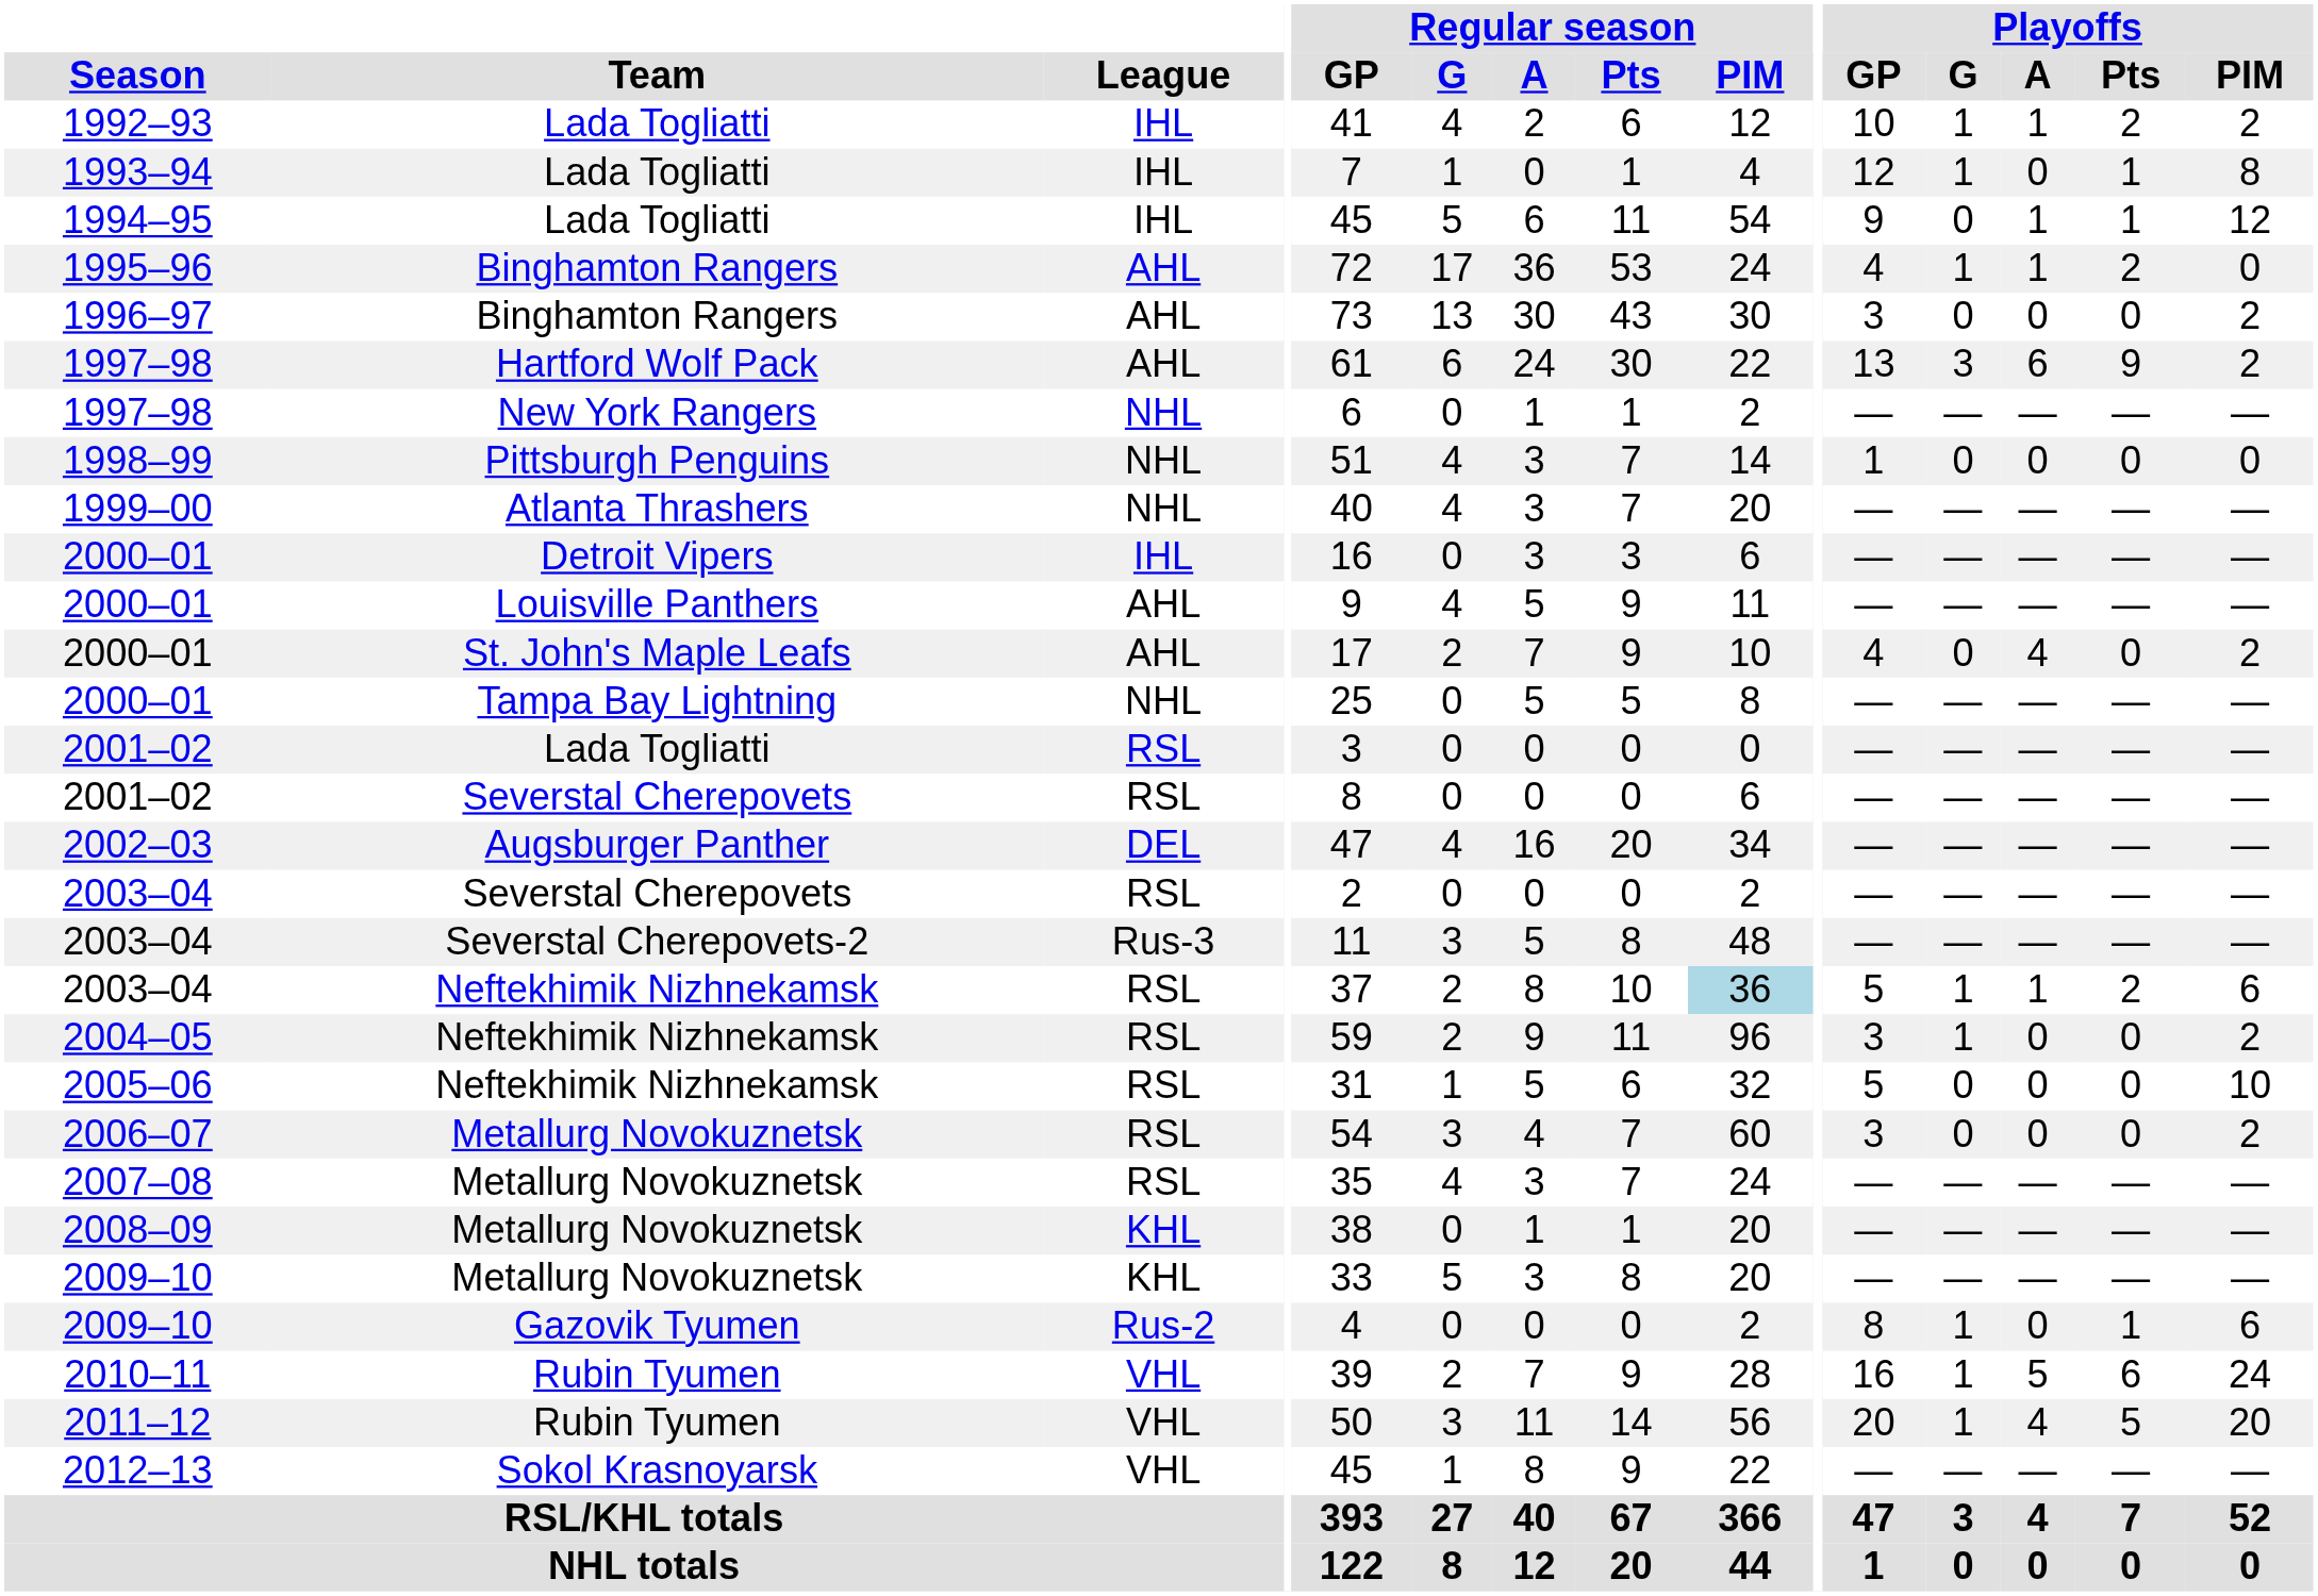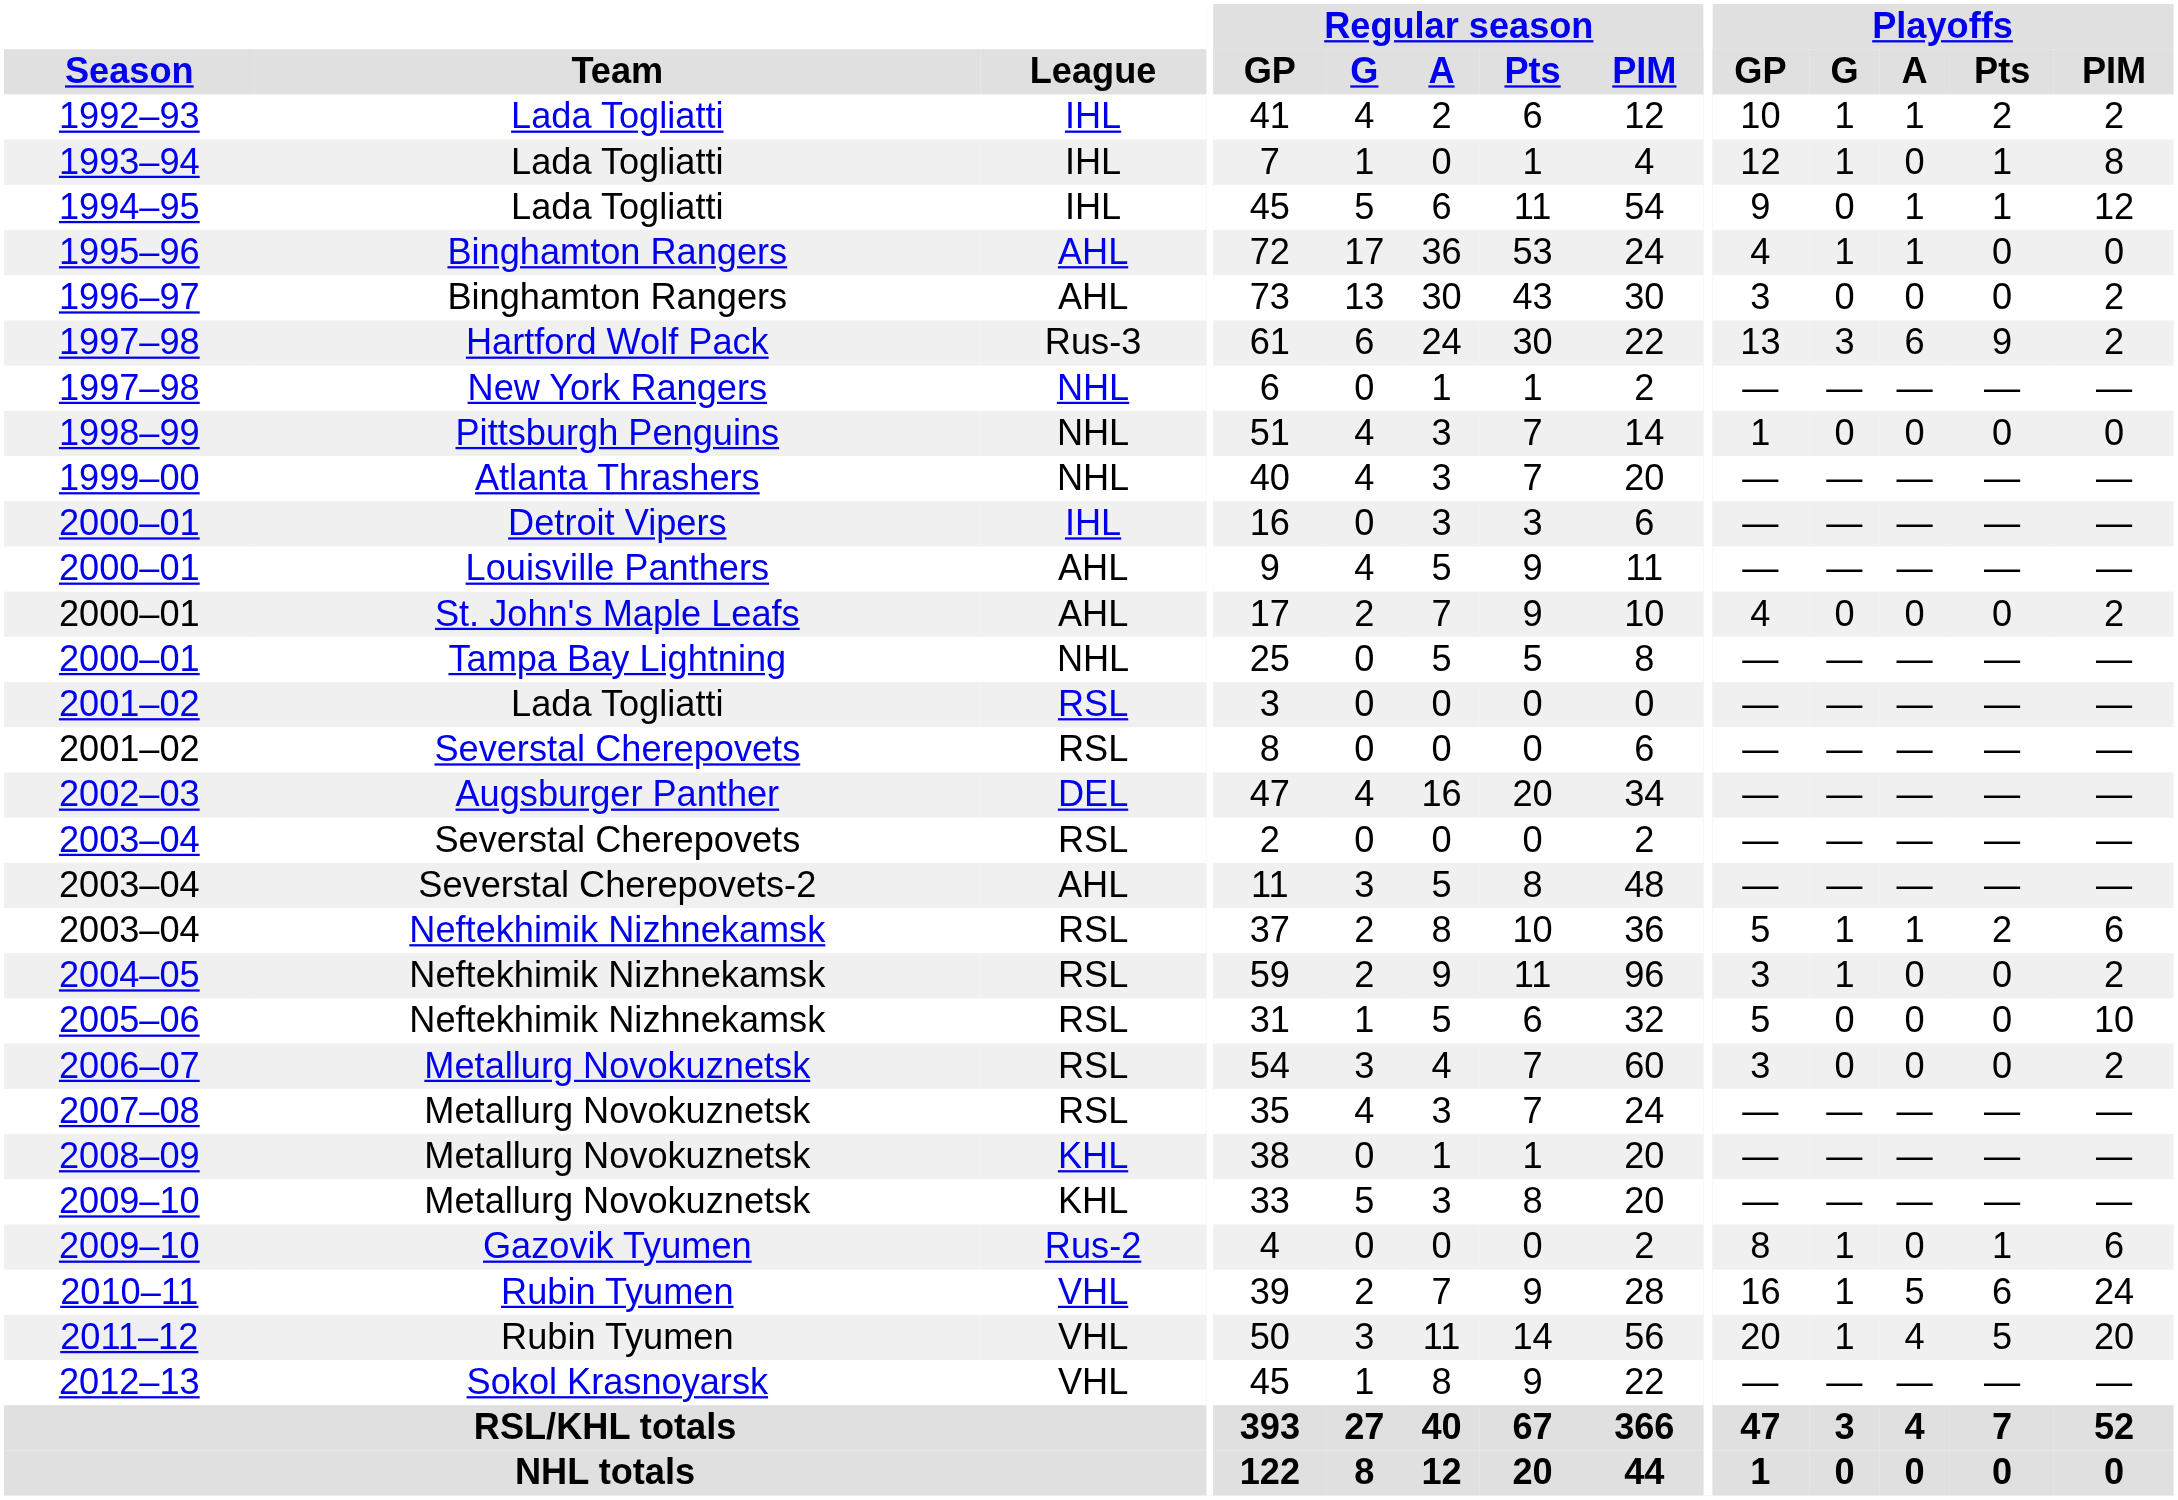 <table border="0" cellpadding="1" cellspacing="0" style="text-align:center; width:60em">
 <tr bgcolor="#e0e0e0">
 <th colspan="3" bgcolor="#ffffff"></th>
 <th rowspan="100" bgcolor="#ffffff"></th>
 <th colspan="5"><a href='#'>Regular season</a></th>
 <th rowspan="100" bgcolor="#ffffff"></th>
 <th colspan="5"><a href='#'>Playoffs</a></th>
 </tr>
 <tr bgcolor="#e0e0e0">
 <th><a href='#'>Season</a></th>
 <th>Team</th>
 <th>League</th>
 <th>GP</th>
 <th><a href='#'>G</a></th>
 <th><a href='#'>A</a></th>
 <th><a href='#'>Pts</a></th>
 <th><a href='#'>PIM</a></th>
 <th>GP</th>
 <th>G</th>
 <th>A</th>
 <th>Pts</th>
 <th>PIM</th>
 </tr>
 <tr>
 <td><a href='#'>1992–93</a></td>
 <td><a href='#'>Lada Togliatti</a></td>
 <td><a href='#'>IHL</a></td>
 <td>41</td>
 <td>4</td>
 <td>2</td>
 <td>6</td>
 <td>12</td>
 <td>10</td>
 <td>1</td>
 <td>1</td>
 <td>2</td>
 <td>2</td>
 </tr>
 <tr bgcolor="#f0f0f0">
 <td><a href='#'>1993–94</a></td>
 <td>Lada Togliatti</td>
 <td>IHL</td>
 <td>7</td>
 <td>1</td>
 <td>0</td>
 <td>1</td>
 <td>4</td>
 <td>12</td>
 <td>1</td>
 <td>0</td>
 <td>1</td>
 <td>8</td>
 </tr>
 <tr>
 <td><a href='#'>1994–95</a></td>
 <td>Lada Togliatti</td>
 <td>IHL</td>
 <td>45</td>
 <td>5</td>
 <td>6</td>
 <td>11</td>
 <td>54</td>
 <td>9</td>
 <td>0</td>
 <td>1</td>
 <td>1</td>
 <td>12</td>
 </tr>
 <tr bgcolor="#f0f0f0">
 <td><a href='#'>1995–96</a></td>
 <td><a href='#'>Binghamton Rangers</a></td>
 <td><a href='#'>AHL</a></td>
 <td>72</td>
 <td>17</td>
 <td>36</td>
 <td>53</td>
 <td>24</td>
 <td>4</td>
 <td>1</td>
 <td>1</td>
-<td>2</td>
+<td>0</td>
 <td>0</td>
 </tr>
 <tr>
 <td><a href='#'>1996–97</a></td>
 <td>Binghamton Rangers</td>
 <td>AHL</td>
 <td>73</td>
 <td>13</td>
 <td>30</td>
 <td>43</td>
 <td>30</td>
 <td>3</td>
 <td>0</td>
 <td>0</td>
 <td>0</td>
 <td>2</td>
 </tr>
 <tr bgcolor="#f0f0f0">
 <td><a href='#'>1997–98</a></td>
 <td><a href='#'>Hartford Wolf Pack</a></td>
-<td>AHL</td>
+<td>Rus-3</td>
 <td>61</td>
 <td>6</td>
 <td>24</td>
 <td>30</td>
 <td>22</td>
 <td>13</td>
 <td>3</td>
 <td>6</td>
 <td>9</td>
 <td>2</td>
 </tr>
 <tr>
 <td><a href='#'>1997–98</a></td>
 <td><a href='#'>New York Rangers</a></td>
 <td><a href='#'>NHL</a></td>
 <td>6</td>
 <td>0</td>
 <td>1</td>
 <td>1</td>
 <td>2</td>
 <td>—</td>
 <td>—</td>
 <td>—</td>
 <td>—</td>
 <td>—</td>
 </tr>
 <tr bgcolor="#f0f0f0">
 <td><a href='#'>1998–99</a></td>
 <td><a href='#'>Pittsburgh Penguins</a></td>
 <td>NHL</td>
 <td>51</td>
 <td>4</td>
 <td>3</td>
 <td>7</td>
 <td>14</td>
 <td>1</td>
 <td>0</td>
 <td>0</td>
 <td>0</td>
 <td>0</td>
 </tr>
 <tr>
 <td><a href='#'>1999–00</a></td>
 <td><a href='#'>Atlanta Thrashers</a></td>
 <td>NHL</td>
 <td>40</td>
 <td>4</td>
 <td>3</td>
 <td>7</td>
 <td>20</td>
 <td>—</td>
 <td>—</td>
 <td>—</td>
 <td>—</td>
 <td>—</td>
 </tr>
 <tr bgcolor="#f0f0f0">
 <td><a href='#'>2000–01</a></td>
 <td><a href='#'>Detroit Vipers</a></td>
 <td><a href='#'>IHL</a></td>
 <td>16</td>
 <td>0</td>
 <td>3</td>
 <td>3</td>
 <td>6</td>
 <td>—</td>
 <td>—</td>
 <td>—</td>
 <td>—</td>
 <td>—</td>
 </tr>
 <tr>
 <td><a href='#'>2000–01</a></td>
 <td><a href='#'>Louisville Panthers</a></td>
 <td>AHL</td>
 <td>9</td>
 <td>4</td>
 <td>5</td>
 <td>9</td>
 <td>11</td>
 <td>—</td>
 <td>—</td>
 <td>—</td>
 <td>—</td>
 <td>—</td>
 </tr>
 <tr bgcolor="#f0f0f0">
 <td>2000–01</td>
 <td><a href='#'>St. John's Maple Leafs</a></td>
 <td>AHL</td>
 <td>17</td>
 <td>2</td>
 <td>7</td>
 <td>9</td>
 <td>10</td>
 <td>4</td>
 <td>0</td>
-<td>4</td>
+<td>0</td>
 <td>0</td>
 <td>2</td>
 </tr>
 <tr>
 <td><a href='#'>2000–01</a></td>
 <td><a href='#'>Tampa Bay Lightning</a></td>
 <td>NHL</td>
 <td>25</td>
 <td>0</td>
 <td>5</td>
 <td>5</td>
 <td>8</td>
 <td>—</td>
 <td>—</td>
 <td>—</td>
 <td>—</td>
 <td>—</td>
 </tr>
 <tr bgcolor="#f0f0f0">
 <td><a href='#'>2001–02</a></td>
 <td>Lada Togliatti</td>
 <td><a href='#'>RSL</a></td>
 <td>3</td>
 <td>0</td>
 <td>0</td>
 <td>0</td>
 <td>0</td>
 <td>—</td>
 <td>—</td>
 <td>—</td>
 <td>—</td>
 <td>—</td>
 </tr>
 <tr>
 <td>2001–02</td>
 <td><a href='#'>Severstal Cherepovets</a></td>
 <td>RSL</td>
 <td>8</td>
 <td>0</td>
 <td>0</td>
 <td>0</td>
 <td>6</td>
 <td>—</td>
 <td>—</td>
 <td>—</td>
 <td>—</td>
 <td>—</td>
 </tr>
 <tr bgcolor="#f0f0f0">
 <td><a href='#'>2002–03</a></td>
 <td><a href='#'>Augsburger Panther</a></td>
 <td><a href='#'>DEL</a></td>
 <td>47</td>
 <td>4</td>
 <td>16</td>
 <td>20</td>
 <td>34</td>
 <td>—</td>
 <td>—</td>
 <td>—</td>
 <td>—</td>
 <td>—</td>
 </tr>
 <tr>
 <td><a href='#'>2003–04</a></td>
 <td>Severstal Cherepovets</td>
 <td>RSL</td>
 <td>2</td>
 <td>0</td>
 <td>0</td>
 <td>0</td>
 <td>2</td>
 <td>—</td>
 <td>—</td>
 <td>—</td>
 <td>—</td>
 <td>—</td>
 </tr>
 <tr bgcolor="#f0f0f0">
 <td>2003–04</td>
 <td>Severstal Cherepovets-2</td>
-<td>Rus-3</td>
+<td>AHL</td>
 <td>11</td>
 <td>3</td>
 <td>5</td>
 <td>8</td>
 <td>48</td>
 <td>—</td>
 <td>—</td>
 <td>—</td>
 <td>—</td>
 <td>—</td>
 </tr>
 <tr>
 <td>2003–04</td>
 <td><a href='#'>Neftekhimik Nizhnekamsk</a></td>
 <td>RSL</td>
 <td>37</td>
 <td>2</td>
 <td>8</td>
 <td>10</td>
-<td style="background: lightblue;">36</td>
+<td>36</td>
 <td>5</td>
 <td>1</td>
 <td>1</td>
 <td>2</td>
 <td>6</td>
 </tr>
 <tr bgcolor="#f0f0f0">
 <td><a href='#'>2004–05</a></td>
 <td>Neftekhimik Nizhnekamsk</td>
 <td>RSL</td>
 <td>59</td>
 <td>2</td>
 <td>9</td>
 <td>11</td>
 <td>96</td>
 <td>3</td>
 <td>1</td>
 <td>0</td>
 <td>0</td>
 <td>2</td>
 </tr>
 <tr>
 <td><a href='#'>2005–06</a></td>
 <td>Neftekhimik Nizhnekamsk</td>
 <td>RSL</td>
 <td>31</td>
 <td>1</td>
 <td>5</td>
 <td>6</td>
 <td>32</td>
 <td>5</td>
 <td>0</td>
 <td>0</td>
 <td>0</td>
 <td>10</td>
 </tr>
 <tr bgcolor="#f0f0f0">
 <td><a href='#'>2006–07</a></td>
 <td><a href='#'>Metallurg Novokuznetsk</a></td>
 <td>RSL</td>
 <td>54</td>
 <td>3</td>
 <td>4</td>
 <td>7</td>
 <td>60</td>
 <td>3</td>
 <td>0</td>
 <td>0</td>
 <td>0</td>
 <td>2</td>
 </tr>
 <tr>
 <td><a href='#'>2007–08</a></td>
 <td>Metallurg Novokuznetsk</td>
 <td>RSL</td>
 <td>35</td>
 <td>4</td>
 <td>3</td>
 <td>7</td>
 <td>24</td>
 <td>—</td>
 <td>—</td>
 <td>—</td>
 <td>—</td>
 <td>—</td>
 </tr>
 <tr bgcolor="#f0f0f0">
 <td><a href='#'>2008–09</a></td>
 <td>Metallurg Novokuznetsk</td>
 <td><a href='#'>KHL</a></td>
 <td>38</td>
 <td>0</td>
 <td>1</td>
 <td>1</td>
 <td>20</td>
 <td>—</td>
 <td>—</td>
 <td>—</td>
 <td>—</td>
 <td>—</td>
 </tr>
 <tr>
 <td><a href='#'>2009–10</a></td>
 <td>Metallurg Novokuznetsk</td>
 <td>KHL</td>
 <td>33</td>
 <td>5</td>
 <td>3</td>
 <td>8</td>
 <td>20</td>
 <td>—</td>
 <td>—</td>
 <td>—</td>
 <td>—</td>
 <td>—</td>
 </tr>
 <tr bgcolor="#f0f0f0">
 <td><a href='#'>2009–10</a></td>
 <td><a href='#'>Gazovik Tyumen</a></td>
 <td><a href='#'>Rus-2</a></td>
 <td>4</td>
 <td>0</td>
 <td>0</td>
 <td>0</td>
 <td>2</td>
 <td>8</td>
 <td>1</td>
 <td>0</td>
 <td>1</td>
 <td>6</td>
 </tr>
 <tr>
 <td><a href='#'>2010–11</a></td>
 <td><a href='#'>Rubin Tyumen</a></td>
 <td><a href='#'>VHL</a></td>
 <td>39</td>
 <td>2</td>
 <td>7</td>
 <td>9</td>
 <td>28</td>
 <td>16</td>
 <td>1</td>
 <td>5</td>
 <td>6</td>
 <td>24</td>
 </tr>
 <tr bgcolor="#f0f0f0">
 <td><a href='#'>2011–12</a></td>
 <td>Rubin Tyumen</td>
 <td>VHL</td>
 <td>50</td>
 <td>3</td>
 <td>11</td>
 <td>14</td>
 <td>56</td>
 <td>20</td>
 <td>1</td>
 <td>4</td>
 <td>5</td>
 <td>20</td>
 </tr>
 <tr>
 <td><a href='#'>2012–13</a></td>
 <td><a href='#'>Sokol Krasnoyarsk</a></td>
 <td>VHL</td>
 <td>45</td>
 <td>1</td>
 <td>8</td>
 <td>9</td>
 <td>22</td>
 <td>—</td>
 <td>—</td>
 <td>—</td>
 <td>—</td>
 <td>—</td>
 </tr>
 <tr bgcolor="#e0e0e0">
 <th colspan="3">RSL/KHL totals</th>
 <th>393</th>
 <th>27</th>
 <th>40</th>
 <th>67</th>
 <th>366</th>
 <th>47</th>
 <th>3</th>
 <th>4</th>
 <th>7</th>
 <th>52</th>
 </tr>
 <tr bgcolor="#e0e0e0">
 <th colspan="3">NHL totals</th>
 <th>122</th>
 <th>8</th>
 <th>12</th>
 <th>20</th>
 <th>44</th>
 <th>1</th>
 <th>0</th>
 <th>0</th>
 <th>0</th>
 <th>0</th>
 </tr>
 </table>
